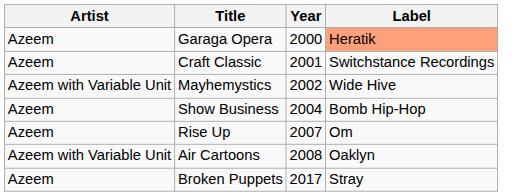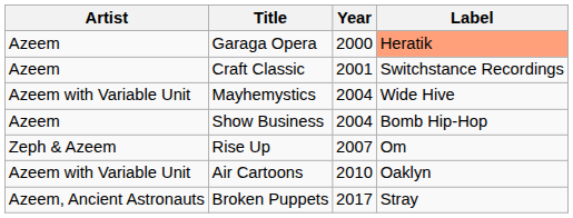 <table class="wikitable">
 <tr>
 <th>Artist</th>
 <th>Title</th>
 <th>Year</th>
 <th>Label</th>
 </tr>
 <tr>
 <td>Azeem</td>
 <td>Garaga Opera</td>
 <td>2000</td>
 <td style="background: lightsalmon;">Heratik</td>
 </tr>
 <tr>
 <td>Azeem</td>
 <td>Craft Classic</td>
 <td>2001</td>
 <td>Switchstance Recordings</td>
 </tr>
 <tr>
 <td>Azeem with Variable Unit</td>
 <td>Mayhemystics</td>
-<td>2002</td>
+<td>2004</td>
 <td>Wide Hive</td>
 </tr>
 <tr>
 <td>Azeem</td>
 <td>Show Business</td>
 <td>2004</td>
 <td>Bomb Hip-Hop</td>
 </tr>
 <tr>
-<td>Azeem</td>
+<td>Zeph & Azeem</td>
 <td>Rise Up</td>
 <td>2007</td>
 <td>Om</td>
 </tr>
 <tr>
 <td>Azeem with Variable Unit</td>
 <td>Air Cartoons</td>
-<td>2008</td>
+<td>2010</td>
 <td>Oaklyn</td>
 </tr>
 <tr>
-<td>Azeem</td>
+<td>Azeem, Ancient Astronauts</td>
 <td>Broken Puppets</td>
 <td>2017</td>
 <td>Stray</td>
 </tr>
 </table>
